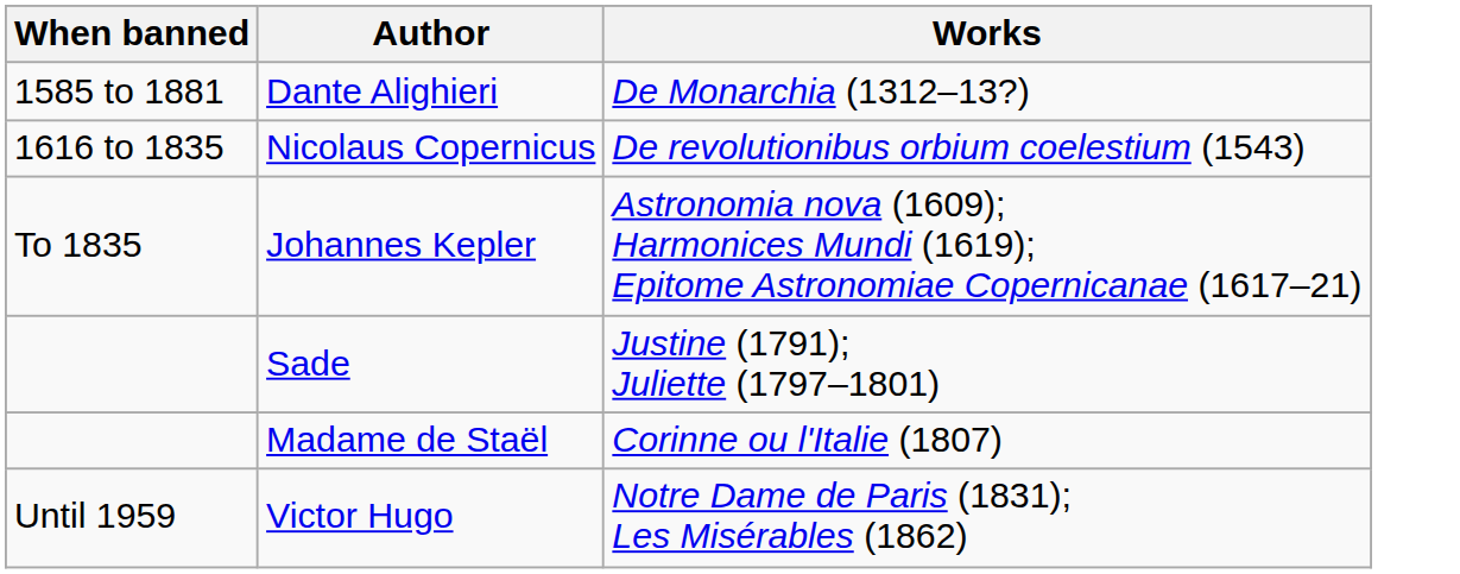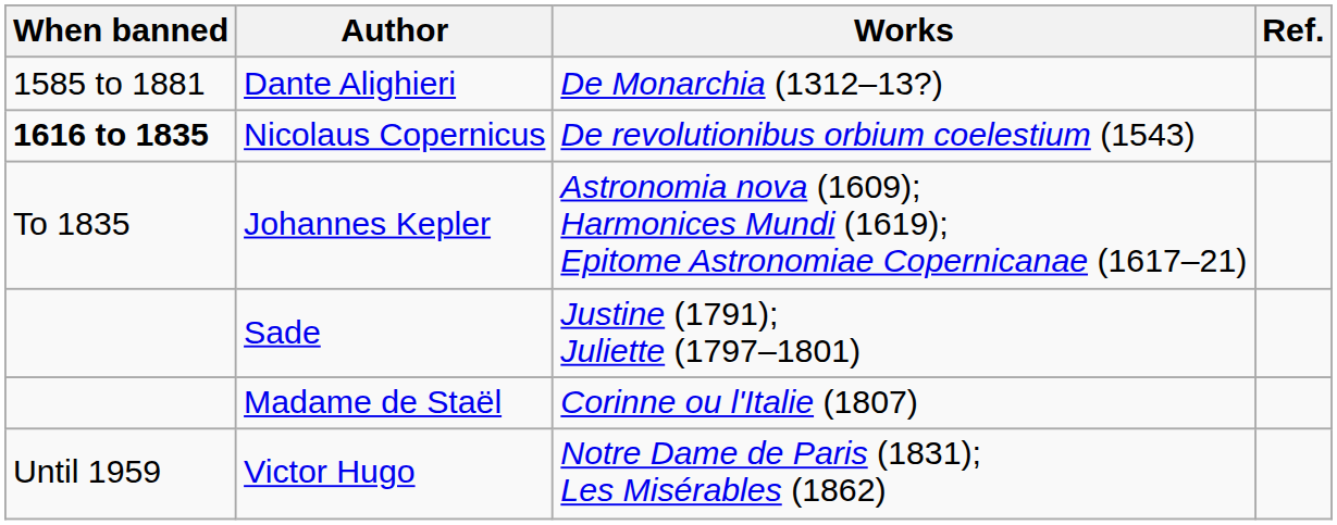 <table class="wikitable">
 <tr>
 <th>When banned</th>
 <th>Author</th>
 <th>Works</th>
+<th>Ref.</th>
 </tr>
 <tr>
 <td>1585 to 1881</td>
 <td><a href='#'>Dante Alighieri</a></td>
 <td><em><a href='#'>De Monarchia</a></em> (1312–13?)</td>
+<td></td>
 </tr>
 <tr>
-<td>1616 to 1835</td>
+<td><strong>1616 to 1835</strong></td>
 <td><a href='#'>Nicolaus Copernicus</a></td>
 <td><em><a href='#'>De revolutionibus orbium coelestium</a></em> (1543)</td>
+<td></td>
 </tr>
 <tr>
 <td>To 1835</td>
 <td><a href='#'>Johannes Kepler</a></td>
 <td><em><a href='#'>Astronomia nova</a></em> (1609);<br><em><a href='#'>Harmonices Mundi</a></em> (1619);<br><em><a href='#'>Epitome Astronomiae Copernicanae</a></em> (1617–21)</td>
+<td></td>
 </tr>
 <tr>
 <td></td>
 <td><a href='#'>Sade</a></td>
 <td><a href='#'><em>Justine</em></a> (1791);<br><a href='#'><em>Juliette</em></a> (1797–1801)</td>
+<td></td>
 </tr>
 <tr>
 <td></td>
 <td><a href='#'>Madame de Staël</a></td>
 <td><em><a href='#'>Corinne ou l'Italie</a></em> (1807)</td>
+<td></td>
 </tr>
 <tr>
 <td>Until 1959</td>
 <td><a href='#'>Victor Hugo</a></td>
 <td><em><a href='#'>Notre Dame de Paris</a></em> (1831);<br><em><a href='#'>Les Misérables</a></em> (1862)</td>
+<td></td>
 </tr>
 </table>
